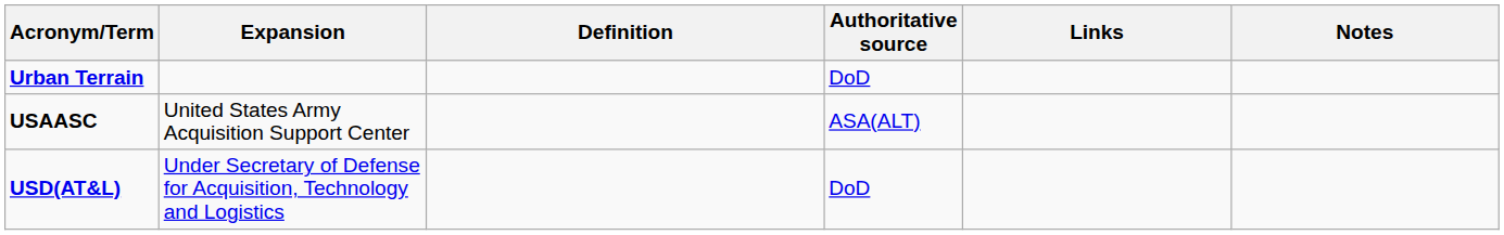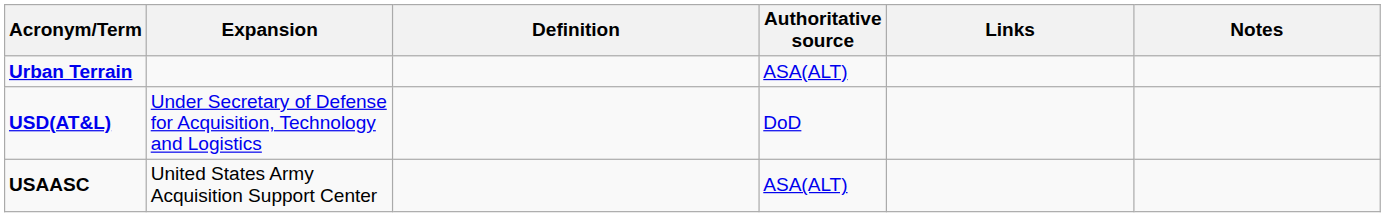 <table class="wikitable">
 <tr>
 <th width="100">Acronym/Term</th>
 <th width="200">Expansion</th>
 <th width="300">Definition</th>
 <th width="100">Authoritative source</th>
 <th width="200">Links</th>
 <th width="200">Notes</th>
 </tr>
 <tr>
 <td><strong><a href='#'>Urban Terrain</a></strong></td>
 <td></td>
 <td></td>
+<td><a href='#'>ASA(ALT)</a></td>
+<td></td>
+<td></td>
+</tr>
+<tr>
+<td><strong><a href='#'>USD(AT&L)</a></strong></td>
+<td><a href='#'>Under Secretary of Defense for Acquisition, Technology and Logistics</a></td>
+<td></td>
 <td><a href='#'>DoD</a></td>
 <td></td>
 <td></td>
 </tr>
 <tr>
 <td><strong>USAASC</strong></td>
 <td>United States Army Acquisition Support Center</td>
 <td></td>
 <td><a href='#'>ASA(ALT)</a></td>
 <td></td>
 <td></td>
 </tr>
-<tr>
-<td><strong><a href='#'>USD(AT&L)</a></strong></td>
-<td><a href='#'>Under Secretary of Defense for Acquisition, Technology and Logistics</a></td>
-<td></td>
-<td><a href='#'>DoD</a></td>
-<td></td>
-<td></td>
-</tr>
 </table>
